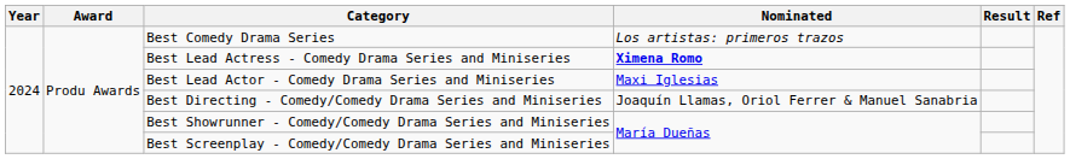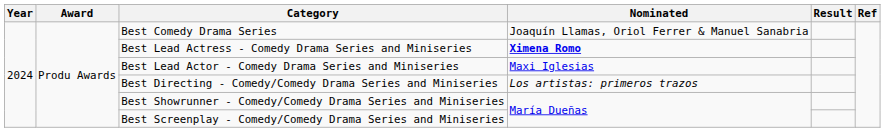 <table class="wikitable plainrowheaders">
 <tr>
 <th scope="col">Year</th>
 <th scope="col">Award</th>
 <th scope="col">Category</th>
 <th scope="col">Nominated</th>
 <th scope="col">Result</th>
 <th scope="col">Ref</th>
 </tr>
 <tr>
 <td rowspan="6">2024</td>
 <td rowspan="6">Produ Awards</td>
 <td>Best Comedy Drama Series</td>
-<td><em>Los artistas: primeros trazos</em></td>
+<td>Joaquín Llamas, Oriol Ferrer & Manuel Sanabria</td>
 <td></td>
 <td align="center" rowspan="6"></td>
 </tr>
 <tr>
 <td>Best Lead Actress - Comedy Drama Series and Miniseries</td>
 <td><strong><a href='#'>Ximena Romo</a></strong></td>
 <td></td>
 </tr>
 <tr>
 <td>Best Lead Actor - Comedy Drama Series and Miniseries</td>
 <td><a href='#'>Maxi Iglesias</a></td>
 <td></td>
 </tr>
 <tr>
 <td>Best Directing - Comedy/Comedy Drama Series and Miniseries</td>
-<td>Joaquín Llamas, Oriol Ferrer & Manuel Sanabria</td>
+<td><em>Los artistas: primeros trazos</em></td>
 <td></td>
 </tr>
 <tr>
 <td>Best Showrunner - Comedy/Comedy Drama Series and Miniseries</td>
 <td rowspan=2><a href='#'>María Dueñas</a></td>
 <td></td>
 </tr>
 <tr>
 <td>Best Screenplay - Comedy/Comedy Drama Series and Miniseries</td>
 <td></td>
 </tr>
 </table>
